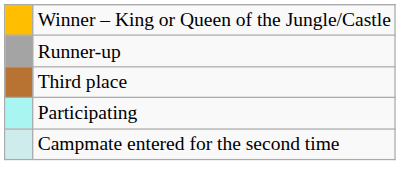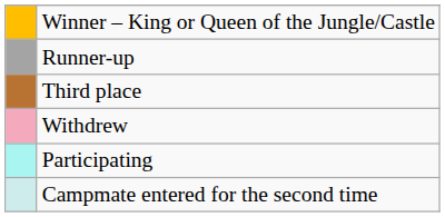 <table class="wikitable">
 <tr>
 </tr>
 <tr>
 <td style="background:#FFBF00;">    </td>
 <td>Winner – King or Queen of the Jungle/Castle</td>
 </tr>
 <tr>
 <td style="background:#A4A4A4;">    </td>
 <td>Runner-up</td>
 </tr>
 <tr>
 <td style="background:#B87333;">    </td>
 <td>Third place</td>
 </tr>
 <tr>
+<td style="background:#F5A9BC;">    </td>
+<td>Withdrew</td>
+</tr>
+<tr>
 <td style="background:#A9F5F2;">    </td>
 <td>Participating</td>
 </tr>
 <tr>
 <td style="background:#CFECEC;">    </td>
 <td>Campmate entered for the second time</td>
 </tr>
 </table>
